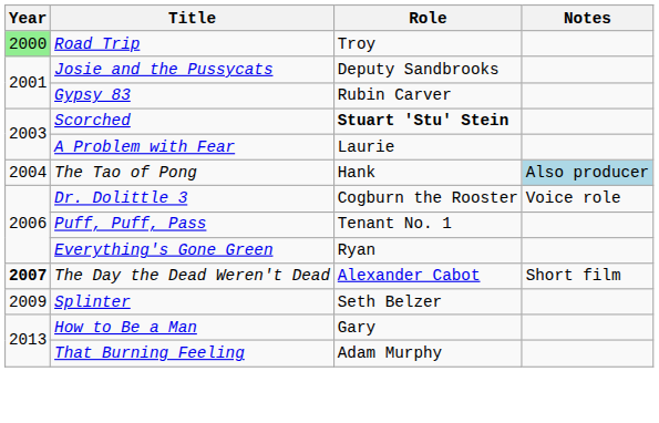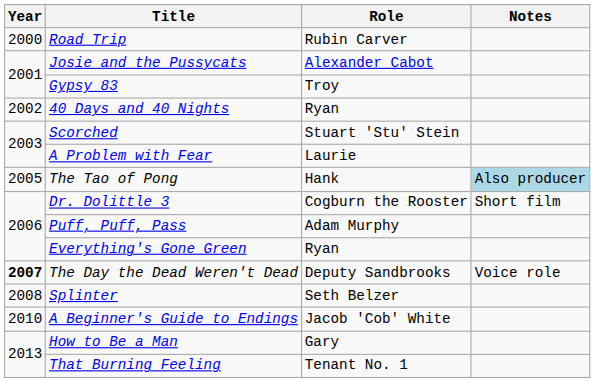 <table class="wikitable sortable">
 <tr>
 <th>Year</th>
 <th>Title</th>
 <th>Role</th>
 <th>Notes</th>
 </tr>
 <tr>
-<td style="background: lightgreen;">2000</td>
+<td>2000</td>
 <td><em><a href='#'>Road Trip</a></em></td>
-<td>Troy</td>
+<td>Rubin Carver</td>
 <td></td>
 </tr>
 <tr>
 <td rowspan="2">2001</td>
 <td><em><a href='#'>Josie and the Pussycats</a></em></td>
-<td>Deputy Sandbrooks</td>
+<td><a href='#'>Alexander Cabot</a></td>
 <td></td>
 </tr>
 <tr>
 <td><em><a href='#'>Gypsy 83</a></em></td>
-<td>Rubin Carver</td>
+<td>Troy</td>
+<td></td>
+</tr>
+<tr>
+<td>2002</td>
+<td><em><a href='#'>40 Days and 40 Nights</a></em></td>
+<td>Ryan</td>
 <td></td>
 </tr>
 <tr>
 <td rowspan="2">2003</td>
 <td><em><a href='#'>Scorched</a></em></td>
-<td><strong>Stuart 'Stu' Stein</strong></td>
+<td>Stuart 'Stu' Stein</td>
 <td></td>
 </tr>
 <tr>
 <td data-sort-value="Problem with Fear, A"><em><a href='#'>A Problem with Fear</a></em></td>
 <td>Laurie</td>
 <td></td>
 </tr>
 <tr>
-<td>2004</td>
+<td>2005</td>
 <td data-sort-value="Tao of Pong, The"><em>The Tao of Pong</em></td>
 <td>Hank</td>
 <td style="background: lightblue;">Also producer</td>
 </tr>
 <tr>
 <td rowspan="3">2006</td>
 <td><em><a href='#'>Dr. Dolittle 3</a></em></td>
 <td>Cogburn the Rooster</td>
-<td>Voice role</td>
+<td>Short film</td>
 </tr>
 <tr>
 <td><em><a href='#'>Puff, Puff, Pass</a></em></td>
-<td>Tenant No. 1</td>
+<td>Adam Murphy</td>
 <td></td>
 </tr>
 <tr>
 <td><em><a href='#'>Everything's Gone Green</a></em></td>
 <td>Ryan</td>
 <td></td>
 </tr>
 <tr>
 <td><strong>2007</strong></td>
 <td data-sort-value="Day the Dead Weren't Dead, The"><em>The Day the Dead Weren't Dead</em></td>
-<td><a href='#'>Alexander Cabot</a></td>
-<td>Short film</td>
+<td>Deputy Sandbrooks</td>
+<td>Voice role</td>
 </tr>
 <tr>
-<td>2009</td>
+<td>2008</td>
 <td><em><a href='#'>Splinter</a></em></td>
 <td>Seth Belzer</td>
+<td></td>
+</tr>
+<tr>
+<td>2010</td>
+<td data-sort-value="Beginner's Guide to Endings, A"><em><a href='#'>A Beginner's Guide to Endings</a></em></td>
+<td>Jacob 'Cob' White</td>
 <td></td>
 </tr>
 <tr>
 <td rowspan="2">2013</td>
 <td><em><a href='#'>How to Be a Man</a></em></td>
 <td>Gary</td>
 <td></td>
 </tr>
 <tr>
 <td><em><a href='#'>That Burning Feeling</a></em></td>
-<td>Adam Murphy</td>
+<td>Tenant No. 1</td>
 <td></td>
 </tr>
 </table>
